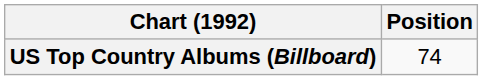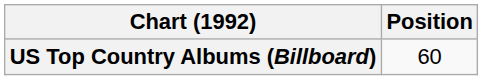 <table class="wikitable plainrowheaders" style="text-align:center">
 <tr>
 <th scope="col">Chart (1992)</th>
 <th scope="col">Position</th>
 </tr>
 <tr>
 <th scope="row">US Top Country Albums (<em>Billboard</em>)</th>
-<td>74</td>
+<td>60</td>
 </tr>
 </table>
